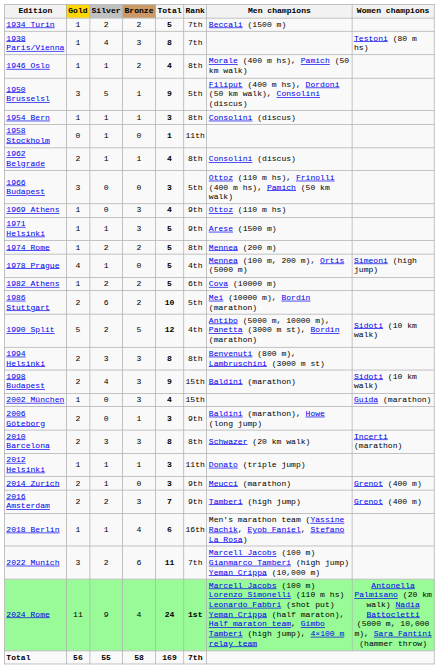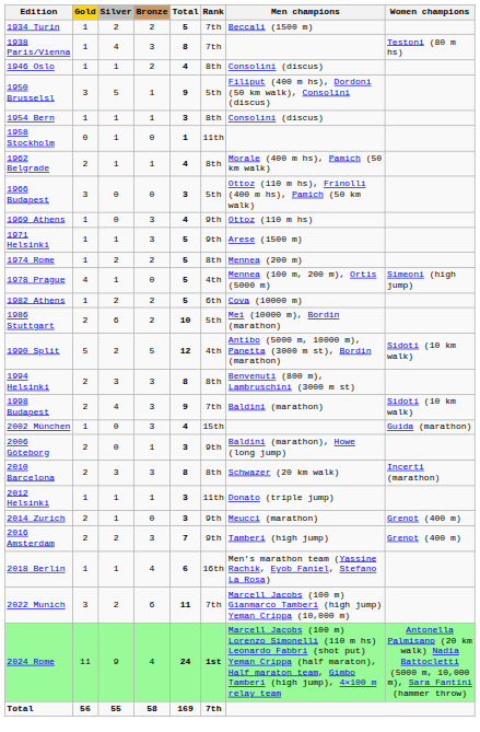 <table class="wikitable sortable" width=100% style="font-size:90%; text-align:center;">
 <tr>
 <th width=14%>Edition</th>
 <th width=5% style="background-color:gold">Gold</th>
 <th width=5% style="background-color:silver">Silver</th>
 <th width=5% style="background-color:#cc9966">Bronze</th>
 <th width=5%>Total</th>
 <th width=5%>Rank</th>
 <th width=40%>Men champions</th>
 <th width=50%>Women champions</th>
 </tr>
 <tr>
 <td align=left><a href='#'>1934 Turin</a></td>
 <td>1</td>
 <td>2</td>
 <td>2</td>
 <td><strong>5</strong></td>
 <td>7th</td>
 <td align=left><a href='#'>Beccali</a> (1500 m)</td>
 <td></td>
 </tr>
 <tr>
 <td align=left><a href='#'>1938 Paris/Vienna</a></td>
 <td>1</td>
 <td>4</td>
 <td>3</td>
 <td><strong>8</strong></td>
 <td>7th</td>
 <td align=left></td>
 <td align=left><a href='#'>Testoni</a> (80 m hs)</td>
 </tr>
 <tr>
 <td align=left><a href='#'>1946 Oslo</a></td>
 <td>1</td>
 <td>1</td>
 <td>2</td>
 <td><strong>4</strong></td>
 <td>8th</td>
-<td align=left><a href='#'>Morale</a> (400 m hs), <a href='#'>Pamich</a> (50 km walk)</td>
+<td align=left><a href='#'>Consolini</a> (discus)</td>
 <td></td>
 </tr>
 <tr>
 <td align=left><a href='#'>1950 Brusselsl</a></td>
 <td>3</td>
 <td>5</td>
 <td>1</td>
 <td><strong>9</strong></td>
 <td>5th</td>
 <td align=left><a href='#'>Filiput</a> (400 m hs), <a href='#'>Dordoni</a> (50 km walk), <a href='#'>Consolini</a> (discus)</td>
 <td></td>
 </tr>
 <tr>
 <td align=left><a href='#'>1954 Bern</a></td>
 <td>1</td>
 <td>1</td>
 <td>1</td>
 <td><strong>3</strong></td>
 <td>8th</td>
 <td align=left><a href='#'>Consolini</a> (discus)</td>
 <td></td>
 </tr>
 <tr>
 <td align=left><a href='#'>1958 Stockholm</a></td>
 <td>0</td>
 <td>1</td>
 <td>0</td>
 <td><strong>1</strong></td>
 <td>11th</td>
 <td align=left></td>
 <td></td>
 </tr>
 <tr>
 <td align=left><a href='#'>1962 Belgrade</a></td>
 <td>2</td>
 <td>1</td>
 <td>1</td>
 <td><strong>4</strong></td>
 <td>8th</td>
-<td align=left><a href='#'>Consolini</a> (discus)</td>
+<td align=left><a href='#'>Morale</a> (400 m hs), <a href='#'>Pamich</a> (50 km walk)</td>
 <td></td>
 </tr>
 <tr>
 <td align=left><a href='#'>1966 Budapest</a></td>
 <td>3</td>
 <td>0</td>
 <td>0</td>
 <td><strong>3</strong></td>
 <td>5th</td>
 <td align=left><a href='#'>Ottoz</a> (110 m hs), <a href='#'>Frinolli</a> (400 m hs), <a href='#'>Pamich</a> (50 km walk)</td>
 <td></td>
 </tr>
 <tr>
 <td align=left><a href='#'>1969 Athens</a></td>
 <td>1</td>
 <td>0</td>
 <td>3</td>
 <td><strong>4</strong></td>
 <td>9th</td>
 <td align=left><a href='#'>Ottoz</a> (110 m hs)</td>
 <td></td>
 </tr>
 <tr>
 <td align=left><a href='#'>1971 Helsinki</a></td>
 <td>1</td>
 <td>1</td>
 <td>3</td>
 <td><strong>5</strong></td>
 <td>9th</td>
 <td align=left><a href='#'>Arese</a> (1500 m)</td>
 <td></td>
 </tr>
 <tr>
 <td align=left><a href='#'>1974 Rome</a></td>
 <td>1</td>
 <td>2</td>
 <td>2</td>
 <td><strong>5</strong></td>
 <td>8th</td>
 <td align=left><a href='#'>Mennea</a> (200 m)</td>
 <td></td>
 </tr>
 <tr>
 <td align=left><a href='#'>1978 Prague</a></td>
 <td>4</td>
 <td>1</td>
 <td>0</td>
 <td><strong>5</strong></td>
 <td>4th</td>
 <td align=left><a href='#'>Mennea</a> (100 m, 200 m), <a href='#'>Ortis</a> (5000 m)</td>
 <td align=left><a href='#'>Simeoni</a> (high jump)</td>
 </tr>
 <tr>
 <td align=left><a href='#'>1982 Athens</a></td>
 <td>1</td>
 <td>2</td>
 <td>2</td>
 <td><strong>5</strong></td>
 <td>6th</td>
 <td align=left><a href='#'>Cova</a> (10000 m)</td>
 <td></td>
 </tr>
 <tr>
 <td align=left><a href='#'>1986 Stuttgart</a></td>
 <td>2</td>
 <td>6</td>
 <td>2</td>
 <td><strong>10</strong></td>
 <td>5th</td>
 <td align=left><a href='#'>Mei</a> (10000 m), <a href='#'>Bordin</a> (marathon)</td>
 <td></td>
 </tr>
 <tr>
 <td align=left><a href='#'>1990 Split</a></td>
 <td>5</td>
 <td>2</td>
 <td>5</td>
 <td><strong>12</strong></td>
 <td>4th</td>
 <td align=left><a href='#'>Antibo</a> (5000 m, 10000 m), <a href='#'>Panetta</a> (3000 m st), <a href='#'>Bordin</a> (marathon)</td>
 <td align=left><a href='#'>Sidoti</a> (10 km walk)</td>
 </tr>
 <tr>
 <td align=left><a href='#'>1994 Helsinki</a></td>
 <td>2</td>
 <td>3</td>
 <td>3</td>
 <td><strong>8</strong></td>
 <td>8th</td>
 <td align=left><a href='#'>Benvenuti</a> (800 m), <a href='#'>Lambruschini</a> (3000 m st)</td>
 <td></td>
 </tr>
 <tr>
 <td align=left><a href='#'>1998 Budapest</a></td>
 <td>2</td>
 <td>4</td>
 <td>3</td>
 <td><strong>9</strong></td>
-<td>15th</td>
+<td>7th</td>
 <td align=left><a href='#'>Baldini</a> (marathon)</td>
 <td align=left><a href='#'>Sidoti</a> (10 km walk)</td>
 </tr>
 <tr>
 <td align=left><a href='#'>2002 München</a></td>
 <td>1</td>
 <td>0</td>
 <td>3</td>
 <td><strong>4</strong></td>
 <td>15th</td>
 <td align=left></td>
 <td align=left><a href='#'>Guida</a> (marathon)</td>
 </tr>
 <tr>
 <td align=left><a href='#'>2006 Göteborg</a></td>
 <td>2</td>
 <td>0</td>
 <td>1</td>
 <td><strong>3</strong></td>
 <td>9th</td>
 <td align=left><a href='#'>Baldini</a> (marathon), <a href='#'>Howe</a> (long jump)</td>
 <td></td>
 </tr>
 <tr>
 <td align=left><a href='#'>2010 Barcelona</a> </td>
 <td>2</td>
 <td>3</td>
 <td>3</td>
 <td><strong>8</strong></td>
 <td>8th</td>
 <td align=left><a href='#'>Schwazer</a> (20 km walk)</td>
 <td align=left><a href='#'>Incerti</a> (marathon)</td>
 </tr>
 <tr>
 <td align=left><a href='#'>2012 Helsinki</a></td>
 <td>1</td>
 <td>1</td>
 <td>1</td>
 <td><strong>3</strong></td>
 <td>11th</td>
 <td align=left><a href='#'>Donato</a> (triple jump)</td>
 <td></td>
 </tr>
 <tr>
 <td align=left><a href='#'>2014 Zurich</a></td>
 <td>2</td>
 <td>1</td>
 <td>0</td>
 <td><strong>3</strong></td>
 <td>9th</td>
 <td align=left><a href='#'>Meucci</a> (marathon)</td>
 <td align=left><a href='#'>Grenot</a> (400 m)</td>
 </tr>
 <tr>
 <td align=left><a href='#'>2016 Amsterdam</a></td>
 <td>2</td>
 <td>2</td>
 <td>3</td>
 <td><strong>7</strong></td>
 <td>9th</td>
 <td align=left><a href='#'>Tamberi</a> (high jump)</td>
 <td align=left><a href='#'>Grenot</a> (400 m)</td>
 </tr>
 <tr>
 <td align=left><a href='#'>2018 Berlin</a></td>
 <td>1</td>
 <td>1</td>
 <td>4</td>
 <td><strong>6</strong></td>
 <td>16th</td>
 <td align=left>Men's marathon team (<a href='#'>Yassine Rachik</a>, <a href='#'>Eyob Faniel</a>, <a href='#'>Stefano La Rosa</a>)</td>
 <td></td>
 </tr>
 <tr>
 <td align=left><a href='#'>2022 Munich</a></td>
 <td>3</td>
 <td>2</td>
 <td>6</td>
 <td><strong>11</strong></td>
 <td>7th</td>
 <td align=left><a href='#'>Marcell Jacobs</a> (100 m) <a href='#'>Gianmarco Tamberi</a> (high jump) <a href='#'>Yeman Crippa</a> (10,000 m)</td>
 <td></td>
 </tr>
 <tr bgcolor=palegreen>
 <td align=left><a href='#'>2024 Rome</a></td>
 <td>11</td>
 <td>9</td>
 <td>4</td>
 <td><strong>24</strong></td>
 <td><strong>1st</strong></td>
 <td align=left><a href='#'>Marcell Jacobs</a> (100 m) <a href='#'>Lorenzo Simonelli</a> (110 m hs) <a href='#'>Leonardo Fabbri</a> (shot put) <a href='#'>Yeman Crippa</a> (half maraton), <a href='#'>Half maraton team</a>, <a href='#'>Gimbo Tamberi</a> (high jump), <a href='#'>4×100 m relay team</a></td>
 <td><a href='#'>Antonella Palmisano</a> (20 km walk) <a href='#'>Nadia Battocletti</a> (5000 m, 10,000 m), <a href='#'>Sara Fantini</a> (hammer throw)</td>
 </tr>
 <tr>
 <td align="left"><strong>Total</strong></td>
 <td><strong>56</strong></td>
 <td><strong>55</strong></td>
 <td><strong>58</strong></td>
 <td><strong>169</strong></td>
 <td><strong>7th</strong></td>
 </tr>
 </table>
